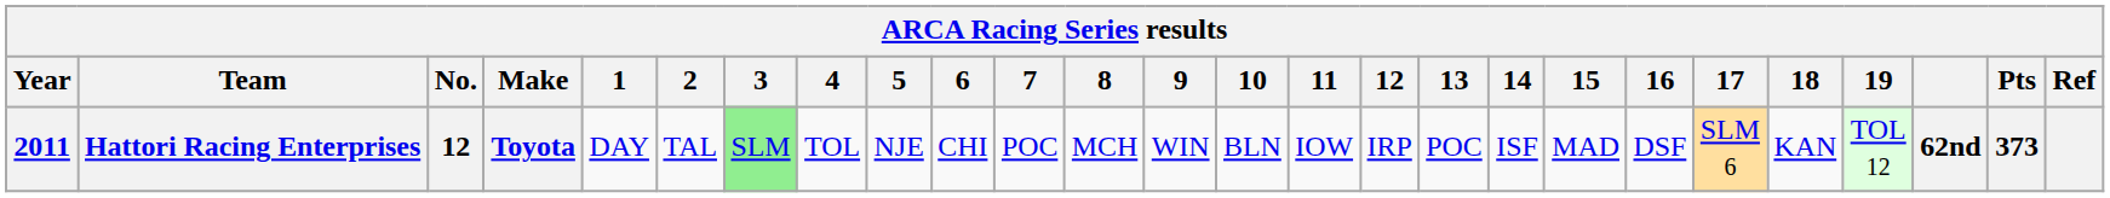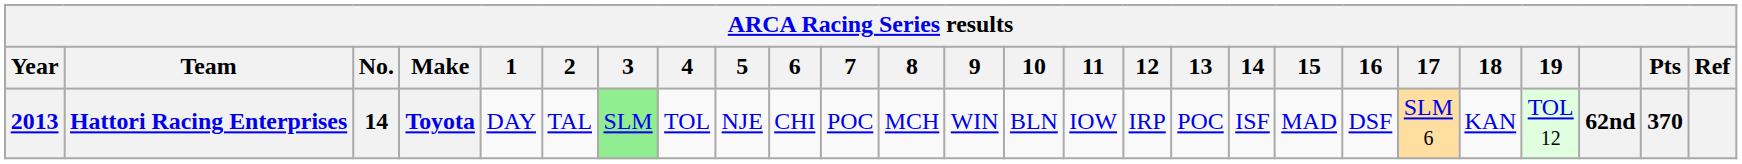 <table class="wikitable" style="text-align:center; font-size:75%">
 <tr>
 <th colspan=26><a href='#'>ARCA Racing Series</a> results</th>
 </tr>
 <tr>
 <th>Year</th>
 <th>Team</th>
 <th>No.</th>
 <th>Make</th>
 <th>1</th>
 <th>2</th>
 <th>3</th>
 <th>4</th>
 <th>5</th>
 <th>6</th>
 <th>7</th>
 <th>8</th>
 <th>9</th>
 <th>10</th>
 <th>11</th>
 <th>12</th>
 <th>13</th>
 <th>14</th>
 <th>15</th>
 <th>16</th>
 <th>17</th>
 <th>18</th>
 <th>19</th>
 <th></th>
 <th>Pts</th>
 <th>Ref</th>
 </tr>
 <tr>
-<th><a href='#'>2011</a></th>
+<th><a href='#'>2013</a></th>
 <th><a href='#'>Hattori Racing Enterprises</a></th>
-<th>12</th>
+<th>14</th>
 <th><a href='#'>Toyota</a></th>
 <td><a href='#'>DAY</a></td>
 <td><a href='#'>TAL</a></td>
 <td style="background: lightgreen;"><a href='#'>SLM</a></td>
 <td><a href='#'>TOL</a></td>
 <td><a href='#'>NJE</a></td>
 <td><a href='#'>CHI</a></td>
 <td><a href='#'>POC</a></td>
 <td><a href='#'>MCH</a></td>
 <td><a href='#'>WIN</a></td>
 <td><a href='#'>BLN</a></td>
 <td><a href='#'>IOW</a></td>
 <td><a href='#'>IRP</a></td>
 <td><a href='#'>POC</a></td>
 <td><a href='#'>ISF</a></td>
 <td><a href='#'>MAD</a></td>
 <td><a href='#'>DSF</a></td>
 <td style="background:#FFDF9F;"><a href='#'>SLM</a><br><small>6</small></td>
 <td><a href='#'>KAN</a></td>
 <td style="background:#DFFFDF;"><a href='#'>TOL</a><br><small>12</small></td>
 <th>62nd</th>
-<th>373</th>
+<th>370</th>
 <th></th>
 </tr>
 </table>
